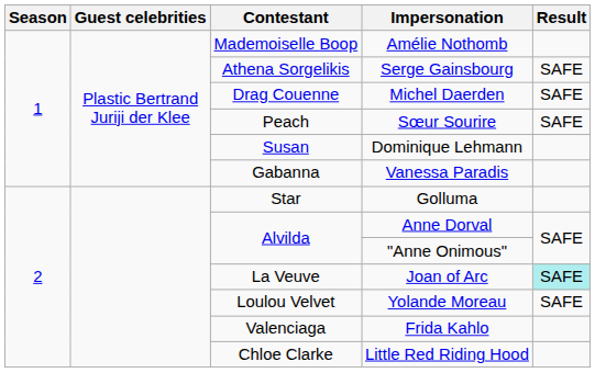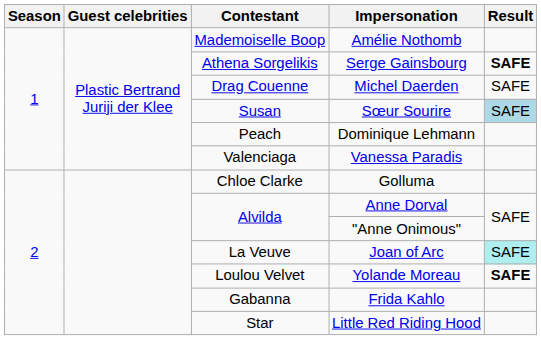 <table class="wikitable" style="text-align:center">
 <tr>
 <th>Season</th>
 <th>Guest celebrities</th>
 <th>Contestant</th>
 <th>Impersonation</th>
 <th>Result</th>
 </tr>
 <tr>
 <td rowspan="6"><a href='#'>1</a></td>
 <td rowspan="6"><a href='#'>Plastic Bertrand</a><br><a href='#'>Juriji der Klee</a></td>
 <td nowrap><a href='#'>Mademoiselle Boop</a></td>
 <td><a href='#'>Amélie Nothomb</a></td>
 <td></td>
 </tr>
 <tr>
 <td><a href='#'>Athena Sorgelikis</a></td>
 <td><a href='#'>Serge Gainsbourg</a></td>
-<td>SAFE</td>
+<td><strong>SAFE</strong></td>
 </tr>
 <tr>
 <td><a href='#'>Drag Couenne</a></td>
 <td><a href='#'>Michel Daerden</a></td>
 <td>SAFE</td>
 </tr>
 <tr>
-<td>Peach</td>
+<td><a href='#'>Susan</a></td>
 <td><a href='#'>Sœur Sourire</a></td>
-<td>SAFE</td>
+<td style="background: lightblue;">SAFE</td>
 </tr>
 <tr>
-<td><a href='#'>Susan</a></td>
+<td>Peach</td>
 <td nowrap>Dominique Lehmann</td>
 <td></td>
 </tr>
 <tr>
-<td>Gabanna</td>
+<td>Valenciaga</td>
 <td><a href='#'>Vanessa Paradis</a></td>
 <td></td>
 </tr>
 <tr>
 <td rowspan="7"><a href='#'>2</a></td>
 <td rowspan="7"><br></td>
-<td>Star</td>
+<td>Chloe Clarke</td>
 <td>Golluma</td>
 <td></td>
 </tr>
 <tr>
 <td rowspan="2"><a href='#'>Alvilda</a></td>
 <td><a href='#'>Anne Dorval</a></td>
 <td rowspan="2">SAFE</td>
 </tr>
 <tr>
 <td>"Anne Onimous"</td>
 </tr>
 <tr>
 <td>La Veuve</td>
 <td><a href='#'>Joan of Arc</a></td>
 <td style="background: paleturquoise;">SAFE</td>
 </tr>
 <tr>
 <td>Loulou Velvet</td>
 <td><a href='#'>Yolande Moreau</a></td>
-<td>SAFE</td>
+<td><strong>SAFE</strong></td>
 </tr>
 <tr>
-<td>Valenciaga</td>
+<td>Gabanna</td>
 <td><a href='#'>Frida Kahlo</a></td>
 <td></td>
 </tr>
 <tr>
-<td>Chloe Clarke</td>
+<td>Star</td>
 <td nowrap><a href='#'>Little Red Riding Hood</a></td>
 <td></td>
 </tr>
 </table>
